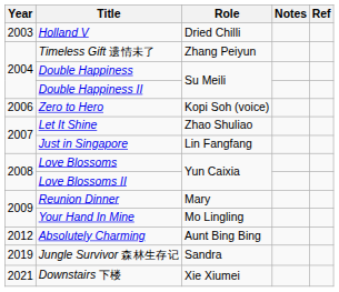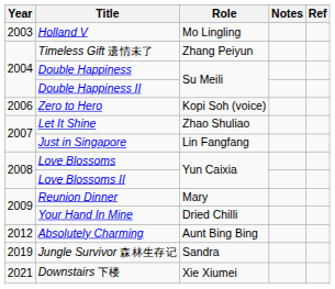 <table class="wikitable sortable">
 <tr>
 <th>Year</th>
 <th>Title</th>
 <th>Role</th>
 <th class="unsortable">Notes</th>
 <th class="unsortable">Ref</th>
 </tr>
 <tr>
 <td>2003</td>
 <td><em><a href='#'>Holland V</a></em></td>
-<td>Dried Chilli</td>
+<td>Mo Lingling</td>
 <td></td>
 <td></td>
 </tr>
 <tr>
 <td rowspan="3">2004</td>
 <td><em>Timeless Gift</em> 遗情未了</td>
 <td>Zhang Peiyun</td>
 <td></td>
 <td></td>
 </tr>
 <tr>
 <td><em><a href='#'>Double Happiness</a></em></td>
 <td rowspan="2">Su Meili</td>
 <td></td>
 <td></td>
 </tr>
 <tr>
 <td><em><a href='#'>Double Happiness II</a></em></td>
 <td></td>
 <td></td>
 </tr>
 <tr>
 <td>2006</td>
 <td><em><a href='#'>Zero to Hero</a></em></td>
 <td>Kopi Soh (voice)</td>
 <td></td>
 <td></td>
 </tr>
 <tr>
 <td rowspan="2">2007</td>
 <td><em><a href='#'>Let It Shine</a></em></td>
 <td>Zhao Shuliao</td>
 <td></td>
 <td></td>
 </tr>
 <tr>
 <td><em><a href='#'>Just in Singapore</a></em></td>
 <td>Lin Fangfang</td>
 <td></td>
 <td></td>
 </tr>
 <tr>
 <td rowspan="2">2008</td>
 <td><em><a href='#'>Love Blossoms</a></em></td>
 <td rowspan="2">Yun Caixia</td>
 <td></td>
 <td></td>
 </tr>
 <tr>
 <td><em><a href='#'>Love Blossoms II</a></em></td>
 <td></td>
 <td></td>
 </tr>
 <tr>
 <td rowspan="2">2009</td>
 <td><em><a href='#'>Reunion Dinner</a></em></td>
 <td>Mary</td>
 <td></td>
 <td></td>
 </tr>
 <tr>
 <td><em><a href='#'>Your Hand In Mine</a></em></td>
-<td>Mo Lingling</td>
+<td>Dried Chilli</td>
 <td></td>
 <td></td>
 </tr>
 <tr>
 <td>2012</td>
 <td><em><a href='#'>Absolutely Charming</a></em></td>
 <td>Aunt Bing Bing</td>
 <td></td>
 <td></td>
 </tr>
 <tr>
 <td>2019</td>
 <td><em>Jungle Survivor</em> 森林生存记</td>
 <td>Sandra</td>
 <td></td>
 <td></td>
 </tr>
 <tr>
 <td>2021</td>
 <td><em>Downstairs</em> 下楼</td>
 <td>Xie Xiumei</td>
 <td></td>
 <td></td>
 </tr>
 </table>
